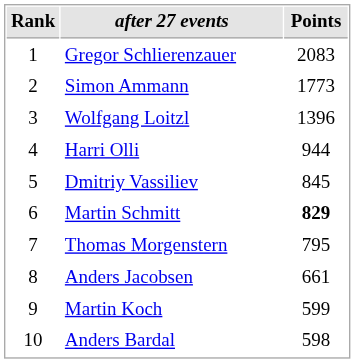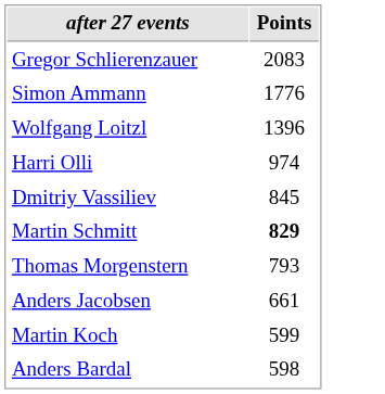 <table cellspacing="1" cellpadding="3" style="border:1px solid #AAAAAA;font-size:86%">
 <tr bgcolor="#E4E4E4">
-<th style="border-bottom:1px solid #AAAAAA" width=10>Rank</th>
 <th style="border-bottom:1px solid #AAAAAA" width=155><em>after 27 events</em></th>
 <th style="border-bottom:1px solid #AAAAAA" width=40>Points</th>
 </tr>
 <tr align=center>
-<td>1</td>
 <td align=left> <a href='#'>Gregor Schlierenzauer</a></td>
 <td>2083</td>
 </tr>
 <tr align=center>
-<td>2</td>
 <td align=left> <a href='#'>Simon Ammann</a></td>
-<td>1773</td>
+<td>1776</td>
 </tr>
 <tr align=center>
-<td>3</td>
 <td align=left> <a href='#'>Wolfgang Loitzl</a></td>
 <td>1396</td>
 </tr>
 <tr align=center>
-<td>4</td>
 <td align=left> <a href='#'>Harri Olli</a></td>
-<td>944</td>
+<td>974</td>
 </tr>
 <tr align=center>
-<td>5</td>
 <td align=left> <a href='#'>Dmitriy Vassiliev</a></td>
 <td>845</td>
 </tr>
 <tr align=center>
-<td>6</td>
 <td align=left> <a href='#'>Martin Schmitt</a></td>
 <td><strong>829</strong></td>
 </tr>
 <tr align=center>
-<td>7</td>
 <td align=left> <a href='#'>Thomas Morgenstern</a></td>
-<td>795</td>
+<td>793</td>
 </tr>
 <tr align=center>
-<td>8</td>
 <td align=left> <a href='#'>Anders Jacobsen</a></td>
 <td>661</td>
 </tr>
 <tr align=center>
-<td>9</td>
 <td align=left> <a href='#'>Martin Koch</a></td>
 <td>599</td>
 </tr>
 <tr align=center>
-<td>10</td>
 <td align=left> <a href='#'>Anders Bardal</a></td>
 <td>598</td>
 </tr>
 </table>
